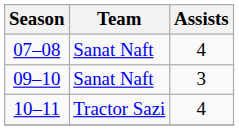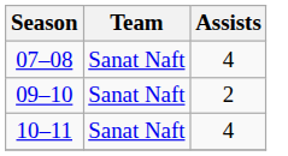 <table class="wikitable" style="text-align: center;">
 <tr>
 <th>Season</th>
 <th>Team</th>
 <th>Assists</th>
 </tr>
 <tr>
 <td><a href='#'>07–08</a></td>
 <td align="left"><a href='#'>Sanat Naft</a></td>
 <td>4</td>
 </tr>
 <tr>
 <td><a href='#'>09–10</a></td>
 <td align="left"><a href='#'>Sanat Naft</a></td>
-<td>3</td>
+<td>2</td>
 </tr>
 <tr>
 <td><a href='#'>10–11</a></td>
-<td align="left"><a href='#'>Tractor Sazi</a></td>
+<td align="left"><a href='#'>Sanat Naft</a></td>
 <td>4</td>
 </tr>
 <tr>
 </tr>
 </table>
